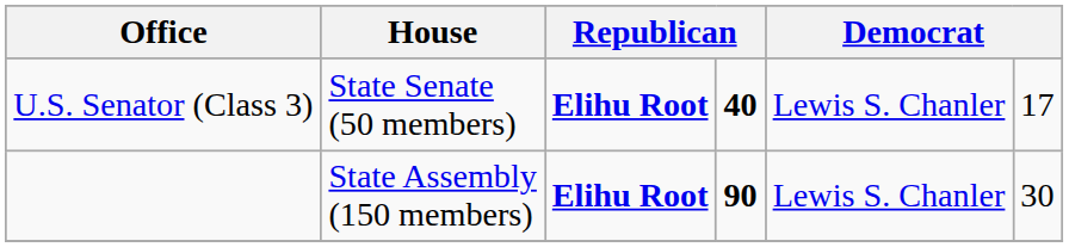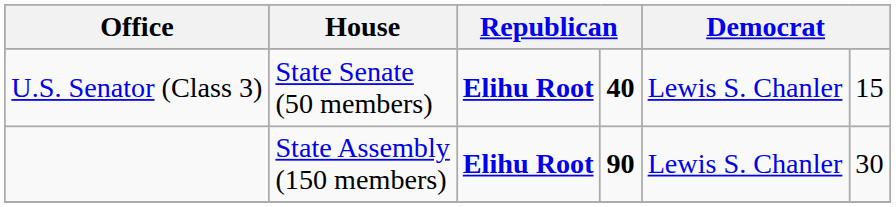 <table class=wikitable>
 <tr bgcolor=lightgrey>
 <th>Office</th>
 <th>House</th>
 <th colspan="2"><a href='#'>Republican</a></th>
 <th colspan="2"><a href='#'>Democrat</a></th>
 </tr>
 <tr>
 <td><a href='#'>U.S. Senator</a> (Class 3)</td>
 <td><a href='#'>State Senate</a> <br>(50 members)</td>
 <td><strong><a href='#'>Elihu Root</a></strong></td>
 <td align="right"><strong>40</strong></td>
 <td><a href='#'>Lewis S. Chanler</a></td>
-<td align="right">17</td>
+<td align="right">15</td>
 </tr>
 <tr>
 <td></td>
 <td><a href='#'>State Assembly</a> <br>(150 members)</td>
 <td><strong><a href='#'>Elihu Root</a></strong></td>
 <td align="right"><strong>90</strong></td>
 <td><a href='#'>Lewis S. Chanler</a></td>
 <td align="right">30</td>
 </tr>
 <tr>
 </tr>
 </table>
